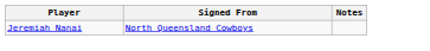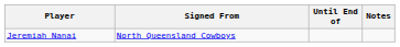 <table class="wikitable" style="font-size:90%">
 <tr bgcolor="#efefef">
 <th width="150">Player</th>
 <th width="270">Signed From</th>
+<th width="70">Until End of</th>
 <th width="40">Notes</th>
 </tr>
 <tr>
 <td><a href='#'>Jeremiah Nanai</a></td>
 <td> <a href='#'>North Queensland Cowboys</a></td>
 <td></td>
+<td></td>
 </tr>
 </table>
